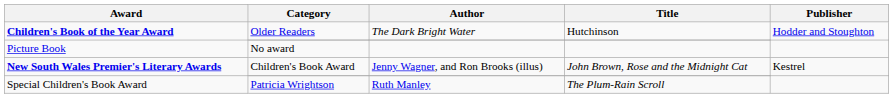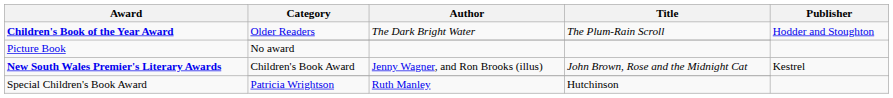 <table class="wikitable" width=100%>
 <tr>
 <th>Award</th>
 <th>Category</th>
 <th>Author</th>
 <th>Title</th>
 <th>Publisher</th>
 </tr>
 <tr>
 <td rowspan=2><strong><a href='#'>Children's Book of the Year Award</a></strong></td>
 <td><a href='#'>Older Readers</a></td>
 <td><em>The Dark Bright Water</em></td>
-<td>Hutchinson</td>
+<td><em>The Plum-Rain Scroll</em></td>
 <td><a href='#'>Hodder and Stoughton</a></td>
 </tr>
 <tr>
 </tr>
 <tr>
 <td><a href='#'>Picture Book</a></td>
 <td>No award</td>
 <td></td>
 <td></td>
 </tr>
 <tr>
 <td rowspan=2><strong><a href='#'>New South Wales Premier's Literary Awards</a></strong></td>
 <td>Children's Book Award</td>
 <td><a href='#'>Jenny Wagner</a>, and Ron Brooks (illus)</td>
 <td><em>John Brown, Rose and the Midnight Cat</em></td>
 <td>Kestrel</td>
 </tr>
 <tr>
 </tr>
 <tr>
 <td>Special Children's Book Award</td>
 <td><a href='#'>Patricia Wrightson</a></td>
 <td><a href='#'>Ruth Manley</a></td>
-<td><em>The Plum-Rain Scroll</em></td>
+<td>Hutchinson</td>
 </tr>
 </table>
